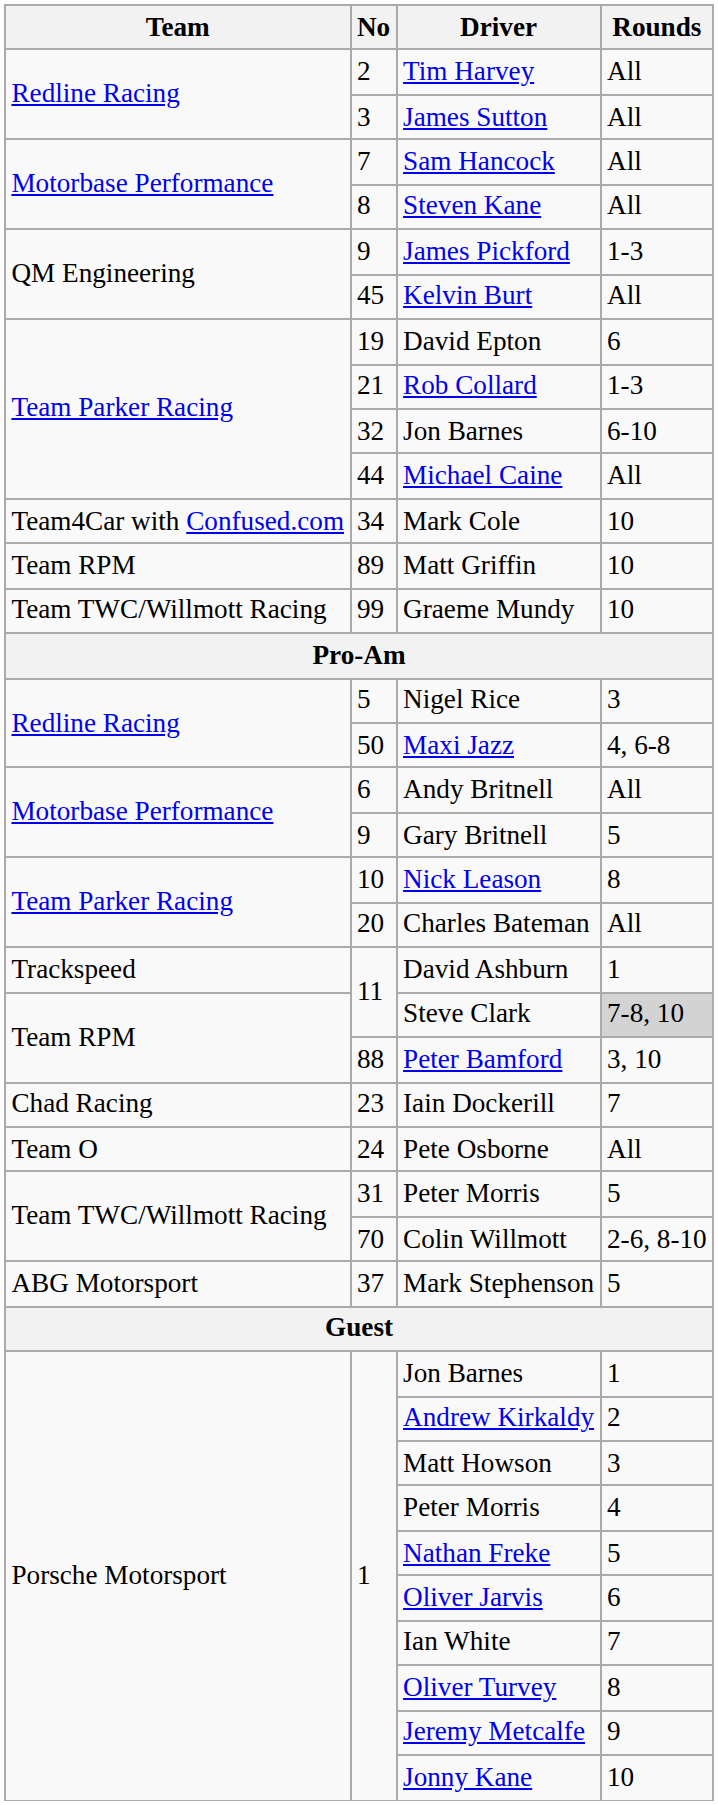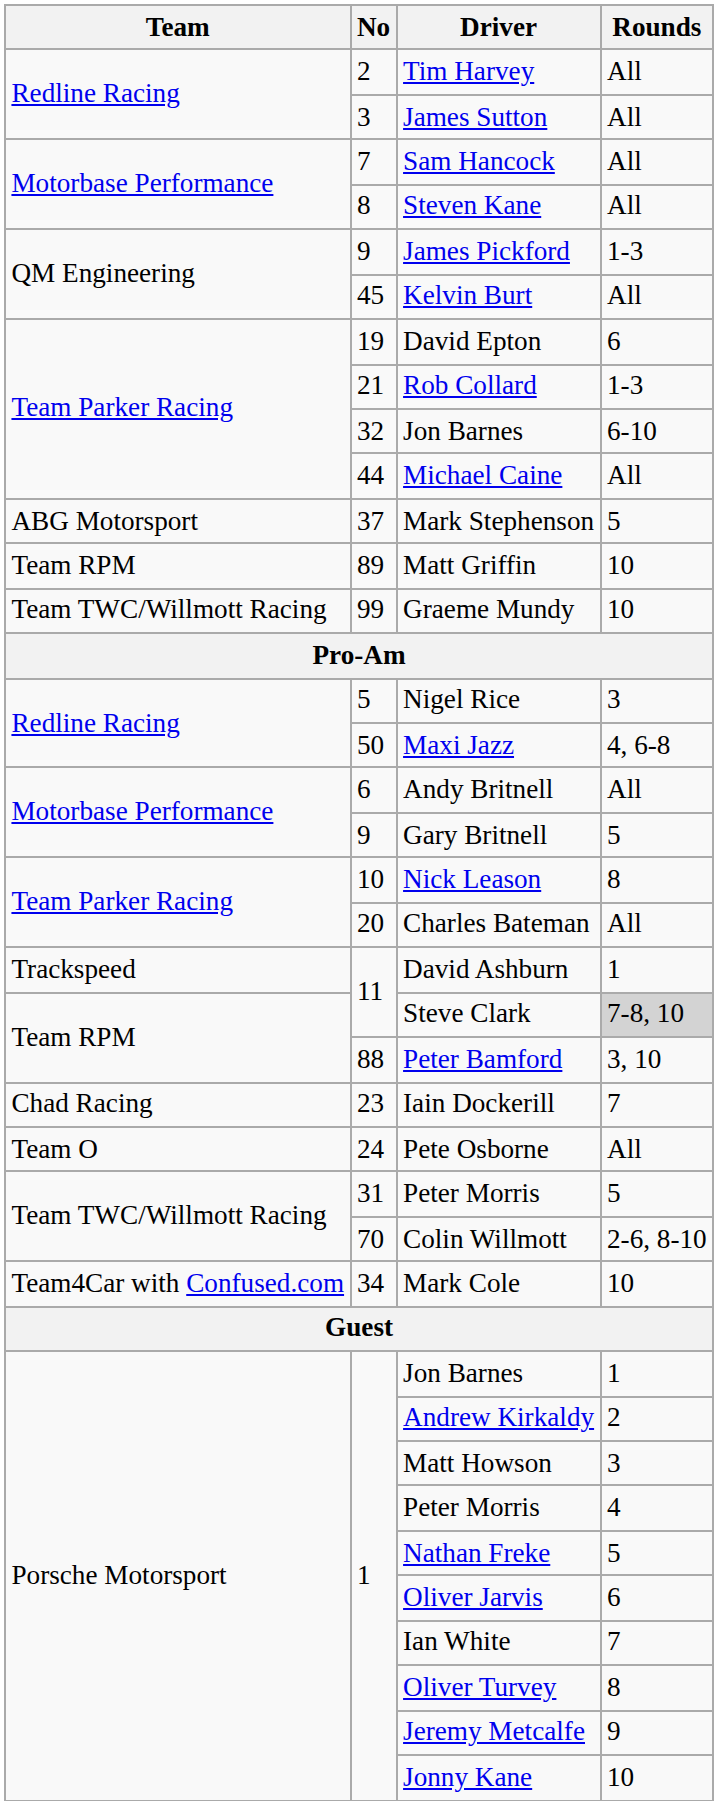 <table class="wikitable" style="font-size: 85%;">
 <tr>
 <th>Team</th>
 <th>No</th>
 <th>Driver</th>
 <th>Rounds</th>
 </tr>
 <tr>
 <td rowspan=2><a href='#'>Redline Racing</a></td>
 <td>2</td>
 <td> <a href='#'>Tim Harvey</a></td>
 <td>All</td>
 </tr>
 <tr>
 <td>3</td>
 <td> <a href='#'>James Sutton</a></td>
 <td>All</td>
 </tr>
 <tr>
 <td rowspan=2><a href='#'>Motorbase Performance</a></td>
 <td>7</td>
 <td> <a href='#'>Sam Hancock</a></td>
 <td>All</td>
 </tr>
 <tr>
 <td>8</td>
 <td> <a href='#'>Steven Kane</a></td>
 <td>All</td>
 </tr>
 <tr>
 <td rowspan=2>QM Engineering</td>
 <td>9</td>
 <td> <a href='#'>James Pickford</a></td>
 <td>1-3</td>
 </tr>
 <tr>
 <td>45</td>
 <td> <a href='#'>Kelvin Burt</a></td>
 <td>All</td>
 </tr>
 <tr>
 <td rowspan=4><a href='#'>Team Parker Racing</a></td>
 <td>19</td>
 <td> David Epton</td>
 <td>6</td>
 </tr>
 <tr>
 <td>21</td>
 <td> <a href='#'>Rob Collard</a></td>
 <td>1-3</td>
 </tr>
 <tr>
 <td>32</td>
 <td> Jon Barnes</td>
 <td>6-10</td>
 </tr>
 <tr>
 <td>44</td>
 <td> <a href='#'>Michael Caine</a></td>
 <td>All</td>
 </tr>
 <tr>
-<td>Team4Car with <a href='#'>Confused.com</a></td>
-<td>34</td>
-<td> Mark Cole</td>
-<td>10</td>
+<td>ABG Motorsport</td>
+<td>37</td>
+<td> Mark Stephenson</td>
+<td>5</td>
 </tr>
 <tr>
 <td>Team RPM</td>
 <td>89</td>
 <td> Matt Griffin</td>
 <td>10</td>
 </tr>
 <tr>
 <td>Team TWC/Willmott Racing</td>
 <td>99</td>
 <td> Graeme Mundy</td>
 <td>10</td>
 </tr>
 <tr>
 <th colspan=4>Pro-Am</th>
 </tr>
 <tr>
 <td rowspan=2><a href='#'>Redline Racing</a></td>
 <td>5</td>
 <td> Nigel Rice</td>
 <td>3</td>
 </tr>
 <tr>
 <td>50</td>
 <td> <a href='#'>Maxi Jazz</a></td>
 <td>4, 6-8</td>
 </tr>
 <tr>
 <td rowspan=2><a href='#'>Motorbase Performance</a></td>
 <td>6</td>
 <td> Andy Britnell</td>
 <td>All</td>
 </tr>
 <tr>
 <td>9</td>
 <td> Gary Britnell</td>
 <td>5</td>
 </tr>
 <tr>
 <td rowspan=2><a href='#'>Team Parker Racing</a></td>
 <td>10</td>
 <td> <a href='#'>Nick Leason</a></td>
 <td>8</td>
 </tr>
 <tr>
 <td>20</td>
 <td> Charles Bateman</td>
 <td>All</td>
 </tr>
 <tr>
 <td>Trackspeed</td>
 <td rowspan=2>11</td>
 <td> David Ashburn</td>
 <td>1</td>
 </tr>
 <tr>
 <td rowspan=2>Team RPM</td>
 <td> Steve Clark</td>
 <td style="background: lightgrey;">7-8, 10</td>
 </tr>
 <tr>
 <td>88</td>
 <td> <a href='#'>Peter Bamford</a></td>
 <td>3, 10</td>
 </tr>
 <tr>
 <td>Chad Racing</td>
 <td>23</td>
 <td> Iain Dockerill</td>
 <td>7</td>
 </tr>
 <tr>
 <td>Team O</td>
 <td>24</td>
 <td> Pete Osborne</td>
 <td>All</td>
 </tr>
 <tr>
 <td rowspan=2>Team TWC/Willmott Racing</td>
 <td>31</td>
 <td> Peter Morris</td>
 <td>5</td>
 </tr>
 <tr>
 <td>70</td>
 <td> Colin Willmott</td>
 <td>2-6, 8-10</td>
 </tr>
 <tr>
-<td>ABG Motorsport</td>
-<td>37</td>
-<td> Mark Stephenson</td>
-<td>5</td>
+<td>Team4Car with <a href='#'>Confused.com</a></td>
+<td>34</td>
+<td> Mark Cole</td>
+<td>10</td>
 </tr>
 <tr>
 <th colspan=4>Guest</th>
 </tr>
 <tr>
 <td rowspan=10>Porsche Motorsport</td>
 <td rowspan=10>1</td>
 <td> Jon Barnes</td>
 <td>1</td>
 </tr>
 <tr>
 <td> <a href='#'>Andrew Kirkaldy</a></td>
 <td>2</td>
 </tr>
 <tr>
 <td> Matt Howson</td>
 <td>3</td>
 </tr>
 <tr>
 <td> Peter Morris</td>
 <td>4</td>
 </tr>
 <tr>
 <td> <a href='#'>Nathan Freke</a></td>
 <td>5</td>
 </tr>
 <tr>
 <td> <a href='#'>Oliver Jarvis</a></td>
 <td>6</td>
 </tr>
 <tr>
 <td> Ian White</td>
 <td>7</td>
 </tr>
 <tr>
 <td> <a href='#'>Oliver Turvey</a></td>
 <td>8</td>
 </tr>
 <tr>
 <td> <a href='#'>Jeremy Metcalfe</a></td>
 <td>9</td>
 </tr>
 <tr>
 <td> <a href='#'>Jonny Kane</a></td>
 <td>10</td>
 </tr>
 <tr>
 </tr>
 </table>
